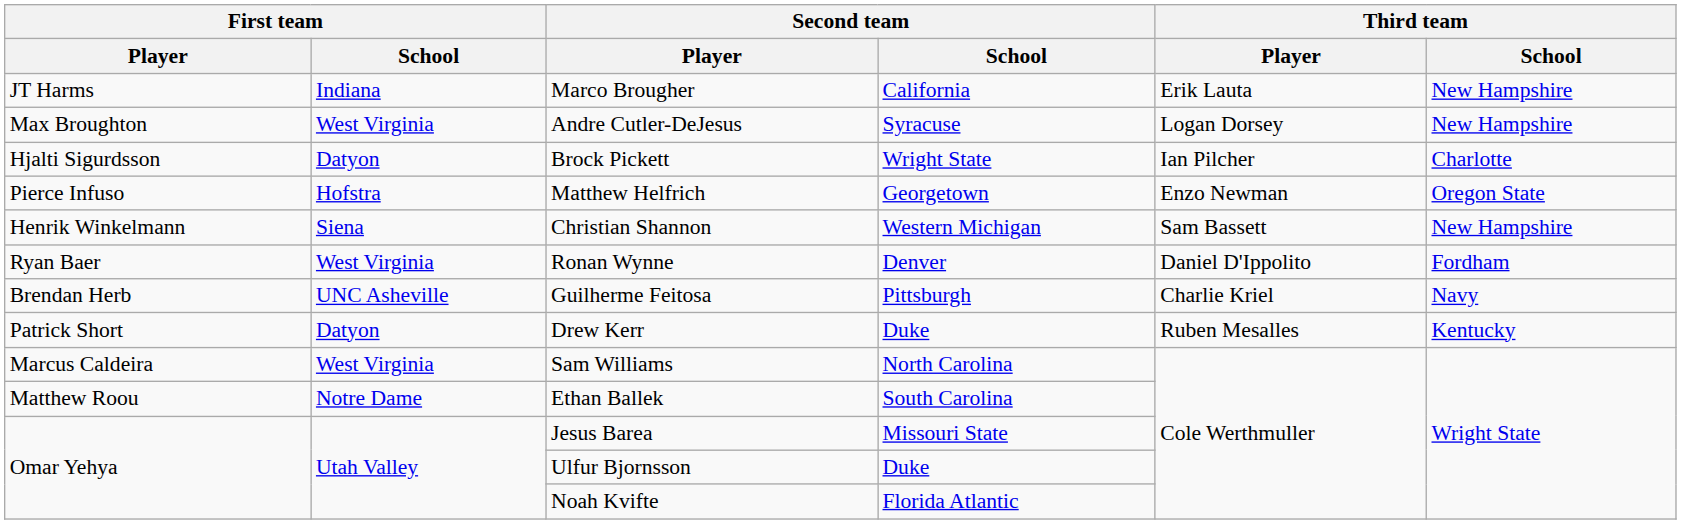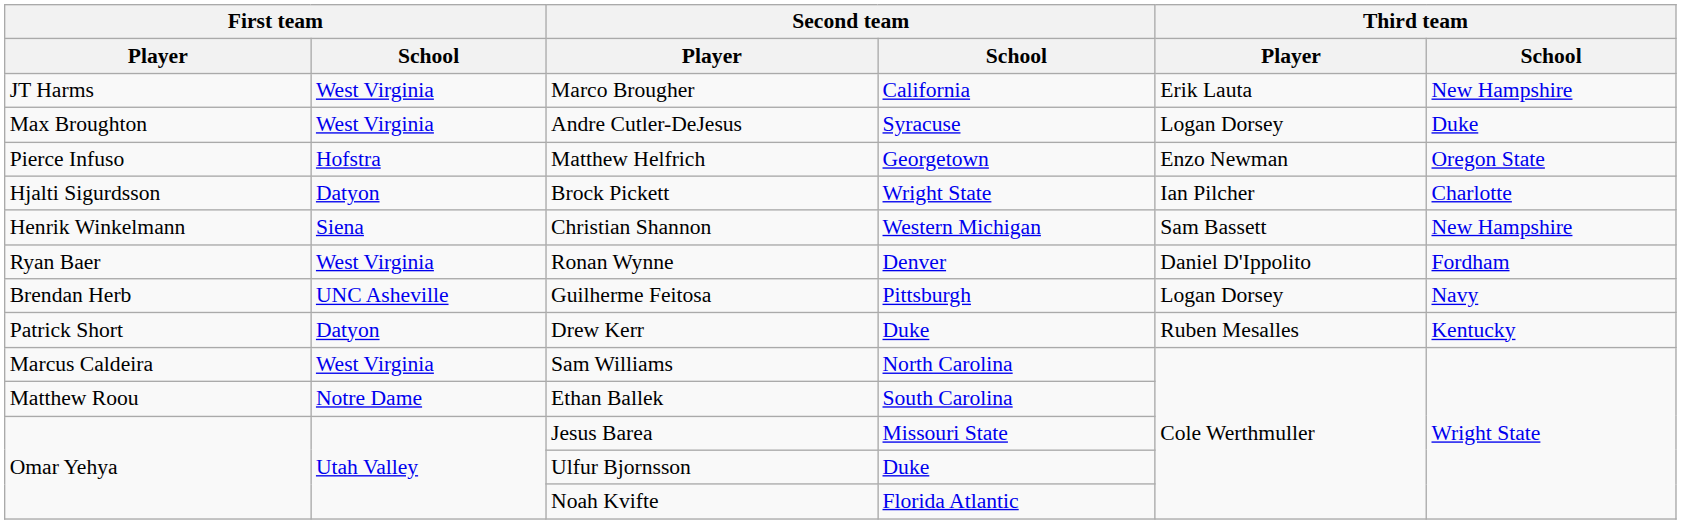 <table class="wikitable" style="width:98%;">
 <tr>
 <th colspan="2">First team</th>
 <th colspan="2">Second team</th>
 <th colspan="2">Third team</th>
 </tr>
 <tr>
 <th>Player</th>
 <th>School</th>
 <th>Player</th>
 <th>School</th>
 <th>Player</th>
 <th>School</th>
 </tr>
 <tr>
 <td>JT Harms</td>
-<td><a href='#'>Indiana</a></td>
+<td><a href='#'>West Virginia</a></td>
 <td>Marco Brougher</td>
 <td><a href='#'>California</a></td>
 <td>Erik Lauta</td>
 <td><a href='#'>New Hampshire</a></td>
 </tr>
 <tr>
 <td>Max Broughton</td>
 <td><a href='#'>West Virginia</a></td>
 <td>Andre Cutler-DeJesus</td>
 <td><a href='#'>Syracuse</a></td>
 <td>Logan Dorsey</td>
-<td><a href='#'>New Hampshire</a></td>
+<td><a href='#'>Duke</a></td>
+</tr>
+<tr>
+<td>Pierce Infuso</td>
+<td><a href='#'>Hofstra</a></td>
+<td>Matthew Helfrich</td>
+<td><a href='#'>Georgetown</a></td>
+<td>Enzo Newman</td>
+<td><a href='#'>Oregon State</a></td>
 </tr>
 <tr>
 <td>Hjalti Sigurdsson</td>
 <td><a href='#'>Datyon</a></td>
 <td>Brock Pickett</td>
 <td><a href='#'>Wright State</a></td>
 <td>Ian Pilcher</td>
 <td><a href='#'>Charlotte</a></td>
-</tr>
-<tr>
-<td>Pierce Infuso</td>
-<td><a href='#'>Hofstra</a></td>
-<td>Matthew Helfrich</td>
-<td><a href='#'>Georgetown</a></td>
-<td>Enzo Newman</td>
-<td><a href='#'>Oregon State</a></td>
 </tr>
 <tr>
 <td>Henrik Winkelmann</td>
 <td><a href='#'>Siena</a></td>
 <td>Christian Shannon</td>
 <td><a href='#'>Western Michigan</a></td>
 <td>Sam Bassett</td>
 <td><a href='#'>New Hampshire</a></td>
 </tr>
 <tr>
 <td>Ryan Baer</td>
 <td><a href='#'>West Virginia</a></td>
 <td>Ronan Wynne</td>
 <td><a href='#'>Denver</a></td>
 <td>Daniel D'Ippolito</td>
 <td><a href='#'>Fordham</a></td>
 </tr>
 <tr>
 <td>Brendan Herb</td>
 <td><a href='#'>UNC Asheville</a></td>
 <td>Guilherme Feitosa</td>
 <td><a href='#'>Pittsburgh</a></td>
-<td>Charlie Kriel</td>
+<td>Logan Dorsey</td>
 <td><a href='#'>Navy</a></td>
 </tr>
 <tr>
 <td>Patrick Short</td>
 <td><a href='#'>Datyon</a></td>
 <td>Drew Kerr</td>
 <td><a href='#'>Duke</a></td>
 <td>Ruben Mesalles</td>
 <td><a href='#'>Kentucky</a></td>
 </tr>
 <tr>
 <td>Marcus Caldeira</td>
 <td><a href='#'>West Virginia</a></td>
 <td>Sam Williams</td>
 <td><a href='#'>North Carolina</a></td>
 <td rowspan=5>Cole Werthmuller</td>
 <td rowspan=5><a href='#'>Wright State</a></td>
 </tr>
 <tr>
 <td>Matthew Roou</td>
 <td><a href='#'>Notre Dame</a></td>
 <td>Ethan Ballek</td>
 <td><a href='#'>South Carolina</a></td>
 </tr>
 <tr>
 <td rowspan=3>Omar Yehya</td>
 <td rowspan=3><a href='#'>Utah Valley</a></td>
 <td>Jesus Barea</td>
 <td><a href='#'>Missouri State</a></td>
 </tr>
 <tr>
 <td>Ulfur Bjornsson</td>
 <td><a href='#'>Duke</a></td>
 </tr>
 <tr>
 <td>Noah Kvifte</td>
 <td><a href='#'>Florida Atlantic</a></td>
 </tr>
 </table>
